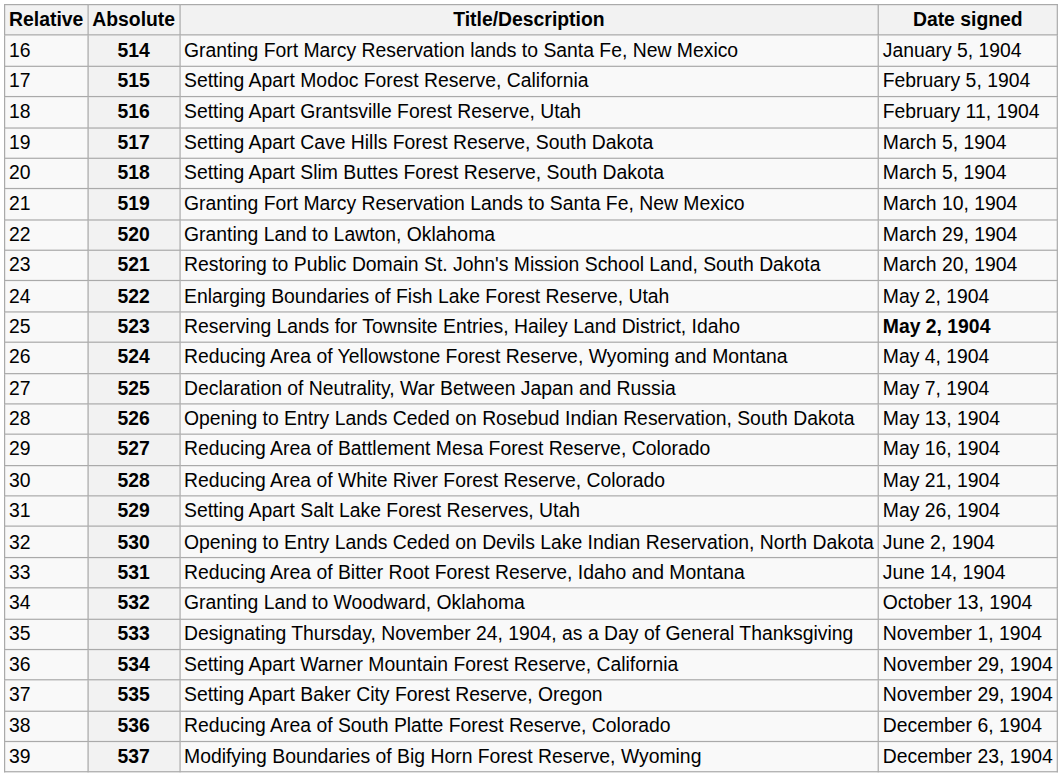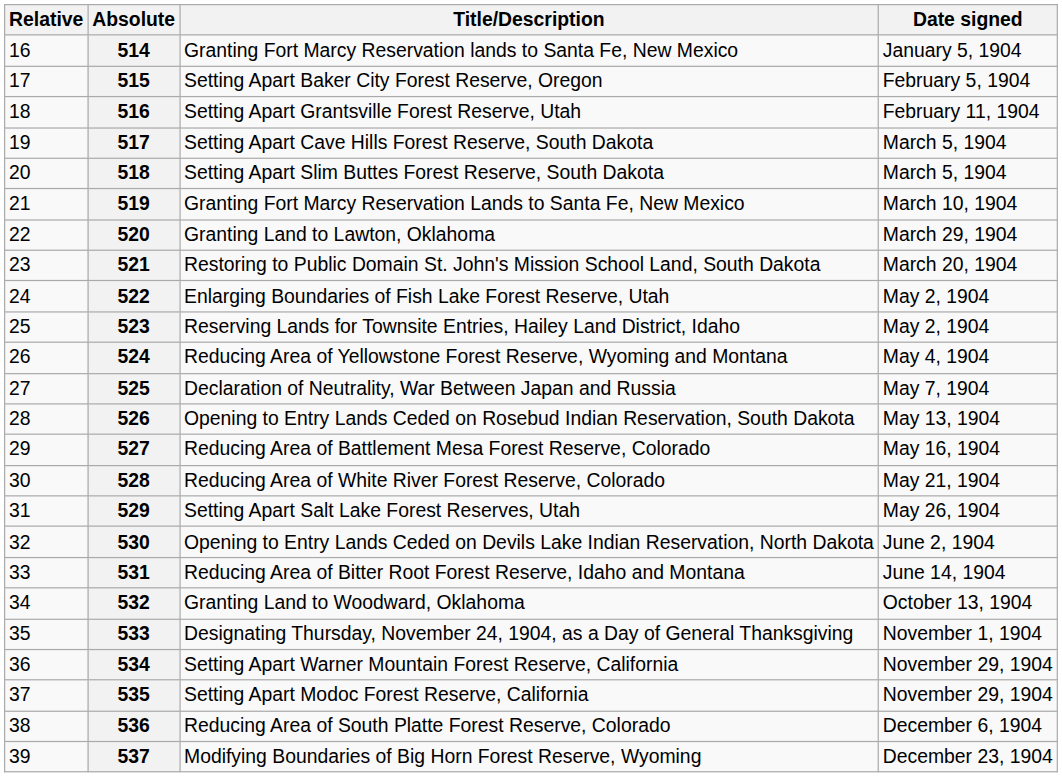 <table class="wikitable">
 <tr>
 <th>Relative </th>
 <th>Absolute </th>
 <th>Title/Description</th>
 <th>Date signed</th>
 </tr>
 <tr>
 <td>16</td>
 <th>514</th>
 <td>Granting Fort Marcy Reservation lands to Santa Fe, New Mexico</td>
 <td>January 5, 1904</td>
 </tr>
 <tr>
 <td>17</td>
 <th>515</th>
-<td>Setting Apart Modoc Forest Reserve, California</td>
+<td>Setting Apart Baker City Forest Reserve, Oregon</td>
 <td>February 5, 1904</td>
 </tr>
 <tr>
 <td>18</td>
 <th>516</th>
 <td>Setting Apart Grantsville Forest Reserve, Utah</td>
 <td>February 11, 1904</td>
 </tr>
 <tr>
 <td>19</td>
 <th>517</th>
 <td>Setting Apart Cave Hills Forest Reserve, South Dakota</td>
 <td>March 5, 1904</td>
 </tr>
 <tr>
 <td>20</td>
 <th>518</th>
 <td>Setting Apart Slim Buttes Forest Reserve, South Dakota</td>
 <td>March 5, 1904</td>
 </tr>
 <tr>
 <td>21</td>
 <th>519</th>
 <td>Granting Fort Marcy Reservation Lands to Santa Fe, New Mexico</td>
 <td>March 10, 1904</td>
 </tr>
 <tr>
 <td>22</td>
 <th>520</th>
 <td>Granting Land to Lawton, Oklahoma</td>
 <td>March 29, 1904</td>
 </tr>
 <tr>
 <td>23</td>
 <th>521</th>
 <td>Restoring to Public Domain St. John's Mission School Land, South Dakota</td>
 <td>March 20, 1904</td>
 </tr>
 <tr>
 <td>24</td>
 <th>522</th>
 <td>Enlarging Boundaries of Fish Lake Forest Reserve, Utah</td>
 <td>May 2, 1904</td>
 </tr>
 <tr>
 <td>25</td>
 <th>523</th>
 <td>Reserving Lands for Townsite Entries, Hailey Land District, Idaho</td>
-<td><strong>May 2, 1904</strong></td>
+<td>May 2, 1904</td>
 </tr>
 <tr>
 <td>26</td>
 <th>524</th>
 <td>Reducing Area of Yellowstone Forest Reserve, Wyoming and Montana</td>
 <td>May 4, 1904</td>
 </tr>
 <tr>
 <td>27</td>
 <th>525</th>
 <td>Declaration of Neutrality, War Between Japan and Russia</td>
 <td>May 7, 1904</td>
 </tr>
 <tr>
 <td>28</td>
 <th>526</th>
 <td>Opening to Entry Lands Ceded on Rosebud Indian Reservation, South Dakota</td>
 <td>May 13, 1904</td>
 </tr>
 <tr>
 <td>29</td>
 <th>527</th>
 <td>Reducing Area of Battlement Mesa Forest Reserve, Colorado</td>
 <td>May 16, 1904</td>
 </tr>
 <tr>
 <td>30</td>
 <th>528</th>
 <td>Reducing Area of White River Forest Reserve, Colorado</td>
 <td>May 21, 1904</td>
 </tr>
 <tr>
 <td>31</td>
 <th>529</th>
 <td>Setting Apart Salt Lake Forest Reserves, Utah</td>
 <td>May 26, 1904</td>
 </tr>
 <tr>
 <td>32</td>
 <th>530</th>
 <td>Opening to Entry Lands Ceded on Devils Lake Indian Reservation, North Dakota</td>
 <td>June 2, 1904</td>
 </tr>
 <tr>
 <td>33</td>
 <th>531</th>
 <td>Reducing Area of Bitter Root Forest Reserve, Idaho and Montana</td>
 <td>June 14, 1904</td>
 </tr>
 <tr>
 <td>34</td>
 <th>532</th>
 <td>Granting Land to Woodward, Oklahoma</td>
 <td>October 13, 1904</td>
 </tr>
 <tr>
 <td>35</td>
 <th>533</th>
 <td>Designating Thursday, November 24, 1904, as a Day of General Thanksgiving</td>
 <td>November 1, 1904</td>
 </tr>
 <tr>
 <td>36</td>
 <th>534</th>
 <td>Setting Apart Warner Mountain Forest Reserve, California</td>
 <td>November 29, 1904</td>
 </tr>
 <tr>
 <td>37</td>
 <th>535</th>
-<td>Setting Apart Baker City Forest Reserve, Oregon</td>
+<td>Setting Apart Modoc Forest Reserve, California</td>
 <td>November 29, 1904</td>
 </tr>
 <tr>
 <td>38</td>
 <th>536</th>
 <td>Reducing Area of South Platte Forest Reserve, Colorado</td>
 <td>December 6, 1904</td>
 </tr>
 <tr>
 <td>39</td>
 <th>537</th>
 <td>Modifying Boundaries of Big Horn Forest Reserve, Wyoming</td>
 <td>December 23, 1904</td>
 </tr>
 </table>
